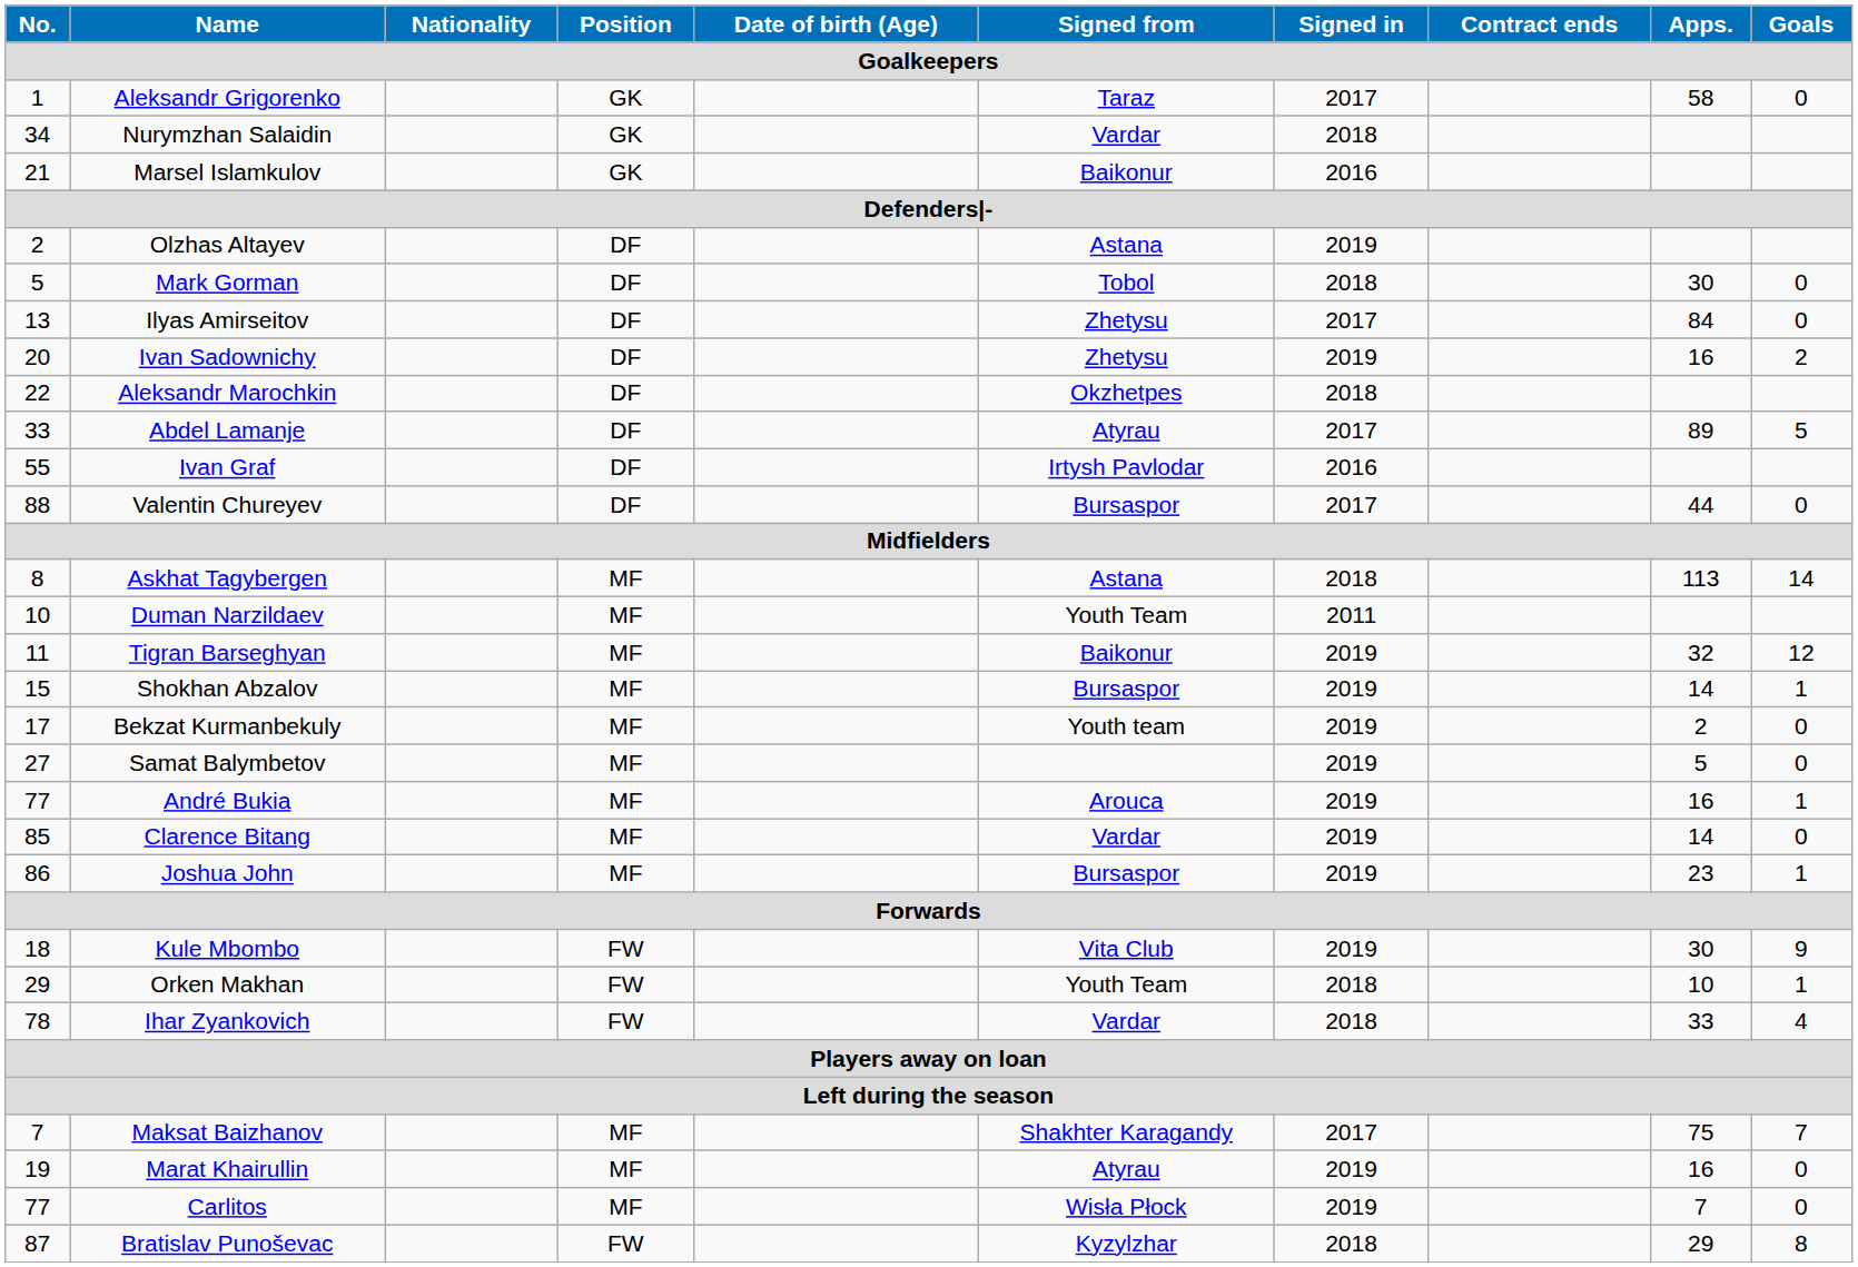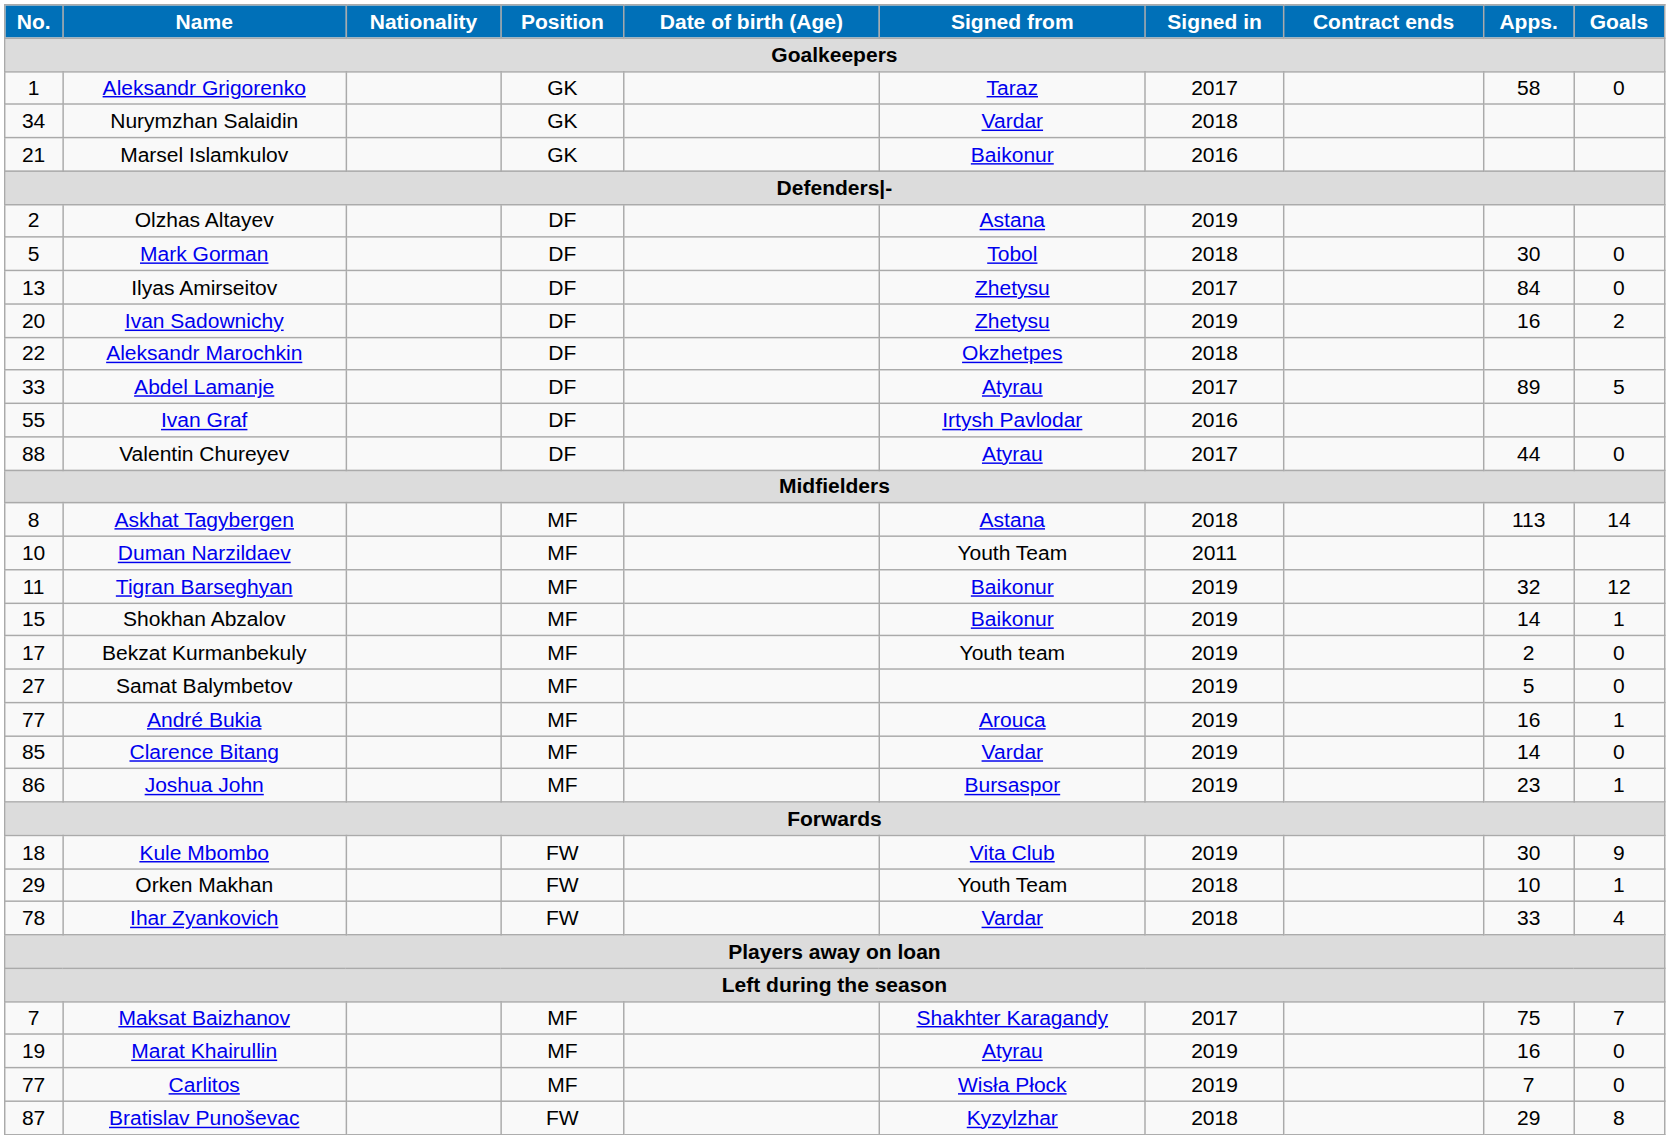 <table class="wikitable"  style="text-align:center; font-size:90%; width:90%;">
 <tr>
 <th style="background:#0070B8; color:#FFFFFF; text-align:center;">No.</th>
 <th style="background:#0070B8; color:#FFFFFF; text-align:center;">Name</th>
 <th style="background:#0070B8; color:#FFFFFF; text-align:center;">Nationality</th>
 <th style="background:#0070B8; color:#FFFFFF; text-align:center;">Position</th>
 <th style="background:#0070B8; color:#FFFFFF; text-align:center;">Date of birth (Age)</th>
 <th style="background:#0070B8; color:#FFFFFF; text-align:center;">Signed from</th>
 <th style="background:#0070B8; color:#FFFFFF; text-align:center;">Signed in</th>
 <th style="background:#0070B8; color:#FFFFFF; text-align:center;">Contract ends</th>
 <th style="background:#0070B8; color:#FFFFFF; text-align:center;">Apps.</th>
 <th style="background:#0070B8; color:#FFFFFF; text-align:center;">Goals</th>
 </tr>
 <tr>
 <th colspan="11"  style="background:#dcdcdc; text-align:center;">Goalkeepers</th>
 </tr>
 <tr>
 <td>1</td>
 <td><a href='#'>Aleksandr Grigorenko</a></td>
 <td></td>
 <td>GK</td>
 <td></td>
 <td><a href='#'>Taraz</a></td>
 <td>2017</td>
 <td></td>
 <td>58</td>
 <td>0</td>
 </tr>
 <tr>
 <td>34</td>
 <td>Nurymzhan Salaidin</td>
 <td></td>
 <td>GK</td>
 <td></td>
 <td><a href='#'>Vardar</a></td>
 <td>2018</td>
 <td></td>
 <td></td>
 <td></td>
 </tr>
 <tr>
 <td>21</td>
 <td>Marsel Islamkulov</td>
 <td></td>
 <td>GK</td>
 <td></td>
 <td><a href='#'>Baikonur</a></td>
 <td>2016</td>
 <td></td>
 <td></td>
 <td></td>
 </tr>
 <tr>
 <th colspan="11"  style="background:#dcdcdc; text-align:center;">Defenders|-</th>
 </tr>
 <tr>
 <td>2</td>
 <td>Olzhas Altayev</td>
 <td></td>
 <td>DF</td>
 <td></td>
 <td><a href='#'>Astana</a></td>
 <td>2019</td>
 <td></td>
 <td></td>
 <td></td>
 </tr>
 <tr>
 <td>5</td>
 <td><a href='#'>Mark Gorman</a></td>
 <td></td>
 <td>DF</td>
 <td></td>
 <td><a href='#'>Tobol</a></td>
 <td>2018</td>
 <td></td>
 <td>30</td>
 <td>0</td>
 </tr>
 <tr>
 <td>13</td>
 <td>Ilyas Amirseitov</td>
 <td></td>
 <td>DF</td>
 <td></td>
 <td><a href='#'>Zhetysu</a></td>
 <td>2017</td>
 <td></td>
 <td>84</td>
 <td>0</td>
 </tr>
 <tr>
 <td>20</td>
 <td><a href='#'>Ivan Sadownichy</a></td>
 <td></td>
 <td>DF</td>
 <td></td>
 <td><a href='#'>Zhetysu</a></td>
 <td>2019</td>
 <td></td>
 <td>16</td>
 <td>2</td>
 </tr>
 <tr>
 <td>22</td>
 <td><a href='#'>Aleksandr Marochkin</a></td>
 <td></td>
 <td>DF</td>
 <td></td>
 <td><a href='#'>Okzhetpes</a></td>
 <td>2018</td>
 <td></td>
 <td></td>
 <td></td>
 </tr>
 <tr>
 <td>33</td>
 <td><a href='#'>Abdel Lamanje</a></td>
 <td></td>
 <td>DF</td>
 <td></td>
 <td><a href='#'>Atyrau</a></td>
 <td>2017</td>
 <td></td>
 <td>89</td>
 <td>5</td>
 </tr>
 <tr>
 <td>55</td>
 <td><a href='#'>Ivan Graf</a></td>
 <td></td>
 <td>DF</td>
 <td></td>
 <td><a href='#'>Irtysh Pavlodar</a></td>
 <td>2016</td>
 <td></td>
 <td></td>
 <td></td>
 </tr>
 <tr>
 <td>88</td>
 <td>Valentin Chureyev</td>
 <td></td>
 <td>DF</td>
 <td></td>
-<td><a href='#'>Bursaspor</a></td>
+<td><a href='#'>Atyrau</a></td>
 <td>2017</td>
 <td></td>
 <td>44</td>
 <td>0</td>
 </tr>
 <tr>
 <th colspan="11"  style="background:#dcdcdc; text-align:center;">Midfielders</th>
 </tr>
 <tr>
 <td>8</td>
 <td><a href='#'>Askhat Tagybergen</a></td>
 <td></td>
 <td>MF</td>
 <td></td>
 <td><a href='#'>Astana</a></td>
 <td>2018</td>
 <td></td>
 <td>113</td>
 <td>14</td>
 </tr>
 <tr>
 <td>10</td>
 <td><a href='#'>Duman Narzildaev</a></td>
 <td></td>
 <td>MF</td>
 <td></td>
 <td>Youth Team</td>
 <td>2011</td>
 <td></td>
 <td></td>
 <td></td>
 </tr>
 <tr>
 <td>11</td>
 <td><a href='#'>Tigran Barseghyan</a></td>
 <td></td>
 <td>MF</td>
 <td></td>
 <td><a href='#'>Baikonur</a></td>
 <td>2019</td>
 <td></td>
 <td>32</td>
 <td>12</td>
 </tr>
 <tr>
 <td>15</td>
 <td>Shokhan Abzalov</td>
 <td></td>
 <td>MF</td>
 <td></td>
-<td><a href='#'>Bursaspor</a></td>
+<td><a href='#'>Baikonur</a></td>
 <td>2019</td>
 <td></td>
 <td>14</td>
 <td>1</td>
 </tr>
 <tr>
 <td>17</td>
 <td>Bekzat Kurmanbekuly</td>
 <td></td>
 <td>MF</td>
 <td></td>
 <td>Youth team</td>
 <td>2019</td>
 <td></td>
 <td>2</td>
 <td>0</td>
 </tr>
 <tr>
 <td>27</td>
 <td>Samat Balymbetov</td>
 <td></td>
 <td>MF</td>
 <td></td>
 <td></td>
 <td>2019</td>
 <td></td>
 <td>5</td>
 <td>0</td>
 </tr>
 <tr>
 <td>77</td>
 <td><a href='#'>André Bukia</a></td>
 <td></td>
 <td>MF</td>
 <td></td>
 <td><a href='#'>Arouca</a></td>
 <td>2019</td>
 <td></td>
 <td>16</td>
 <td>1</td>
 </tr>
 <tr>
 <td>85</td>
 <td><a href='#'>Clarence Bitang</a></td>
 <td></td>
 <td>MF</td>
 <td></td>
 <td><a href='#'>Vardar</a></td>
 <td>2019</td>
 <td></td>
 <td>14</td>
 <td>0</td>
 </tr>
 <tr>
 <td>86</td>
 <td><a href='#'>Joshua John</a></td>
 <td></td>
 <td>MF</td>
 <td></td>
 <td><a href='#'>Bursaspor</a></td>
 <td>2019</td>
 <td></td>
 <td>23</td>
 <td>1</td>
 </tr>
 <tr>
 <th colspan="11"  style="background:#dcdcdc; text-align:center;">Forwards</th>
 </tr>
 <tr>
 <td>18</td>
 <td><a href='#'>Kule Mbombo</a></td>
 <td></td>
 <td>FW</td>
 <td></td>
 <td><a href='#'>Vita Club</a></td>
 <td>2019</td>
 <td></td>
 <td>30</td>
 <td>9</td>
 </tr>
 <tr>
 <td>29</td>
 <td>Orken Makhan</td>
 <td></td>
 <td>FW</td>
 <td></td>
 <td>Youth Team</td>
 <td>2018</td>
 <td></td>
 <td>10</td>
 <td>1</td>
 </tr>
 <tr>
 <td>78</td>
 <td><a href='#'>Ihar Zyankovich</a></td>
 <td></td>
 <td>FW</td>
 <td></td>
 <td><a href='#'>Vardar</a></td>
 <td>2018</td>
 <td></td>
 <td>33</td>
 <td>4</td>
 </tr>
 <tr>
 <th colspan="11"  style="background:#dcdcdc; text-align:center;">Players away on loan</th>
 </tr>
 <tr>
 <th colspan="11"  style="background:#dcdcdc; text-align:center;">Left during the season</th>
 </tr>
 <tr>
 <td>7</td>
 <td><a href='#'>Maksat Baizhanov</a></td>
 <td></td>
 <td>MF</td>
 <td></td>
 <td><a href='#'>Shakhter Karagandy</a></td>
 <td>2017</td>
 <td></td>
 <td>75</td>
 <td>7</td>
 </tr>
 <tr>
 <td>19</td>
 <td><a href='#'>Marat Khairullin</a></td>
 <td></td>
 <td>MF</td>
 <td></td>
 <td><a href='#'>Atyrau</a></td>
 <td>2019</td>
 <td></td>
 <td>16</td>
 <td>0</td>
 </tr>
 <tr>
 <td>77</td>
 <td><a href='#'>Carlitos</a></td>
 <td></td>
 <td>MF</td>
 <td></td>
 <td><a href='#'>Wisła Płock</a></td>
 <td>2019</td>
 <td></td>
 <td>7</td>
 <td>0</td>
 </tr>
 <tr>
 <td>87</td>
 <td><a href='#'>Bratislav Punoševac</a></td>
 <td></td>
 <td>FW</td>
 <td></td>
 <td><a href='#'>Kyzylzhar</a></td>
 <td>2018</td>
 <td></td>
 <td>29</td>
 <td>8</td>
 </tr>
 </table>
